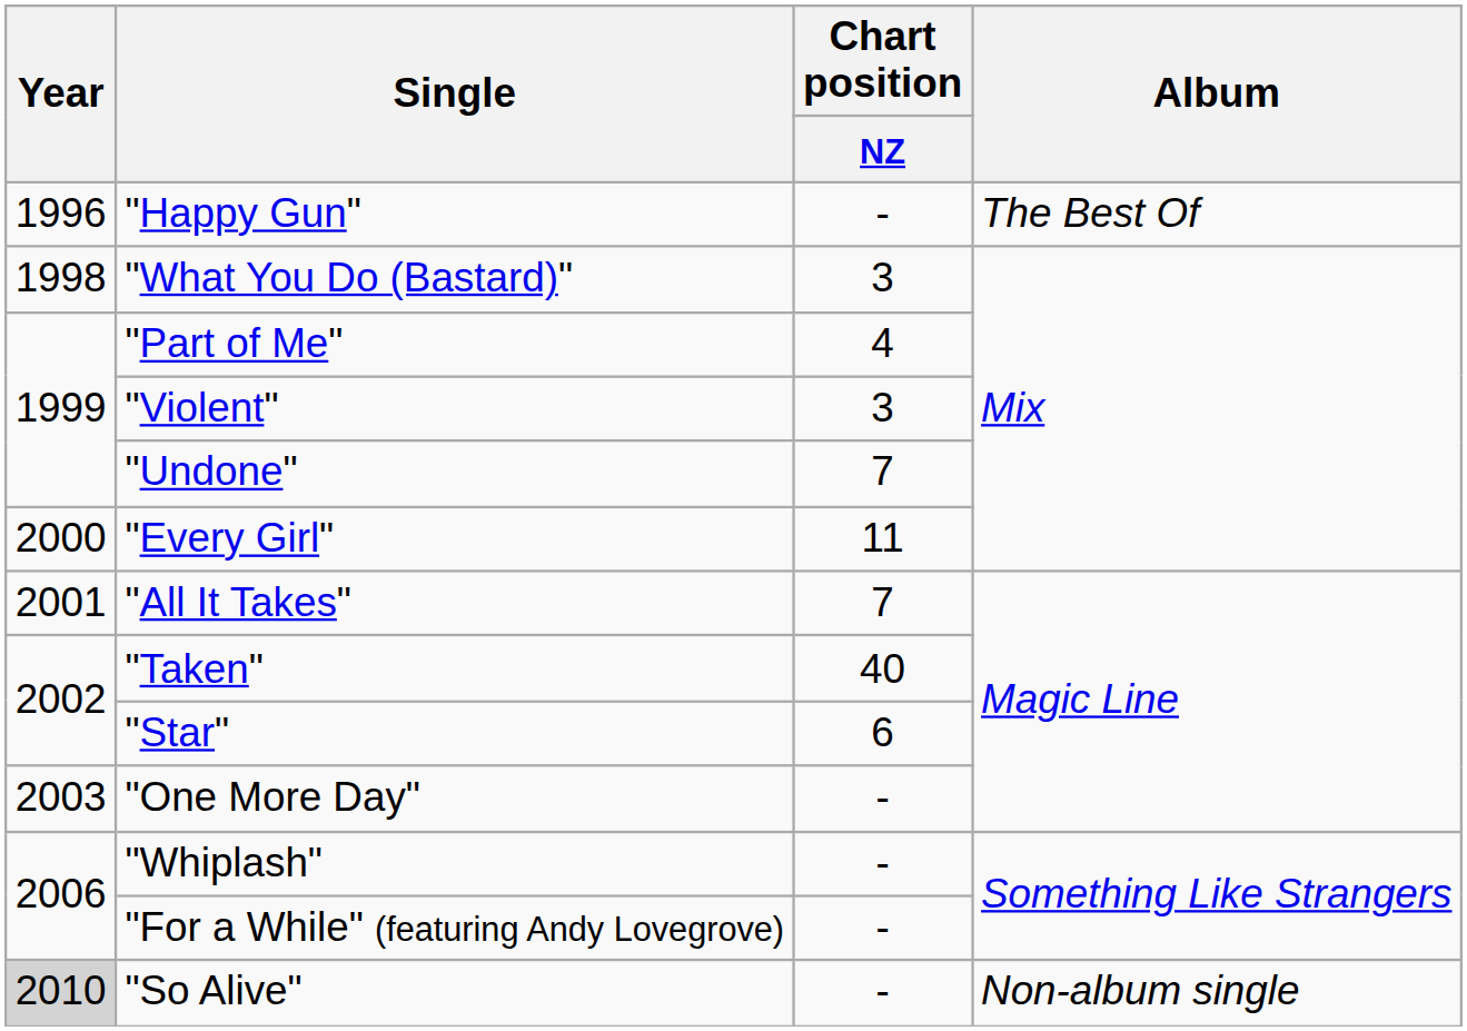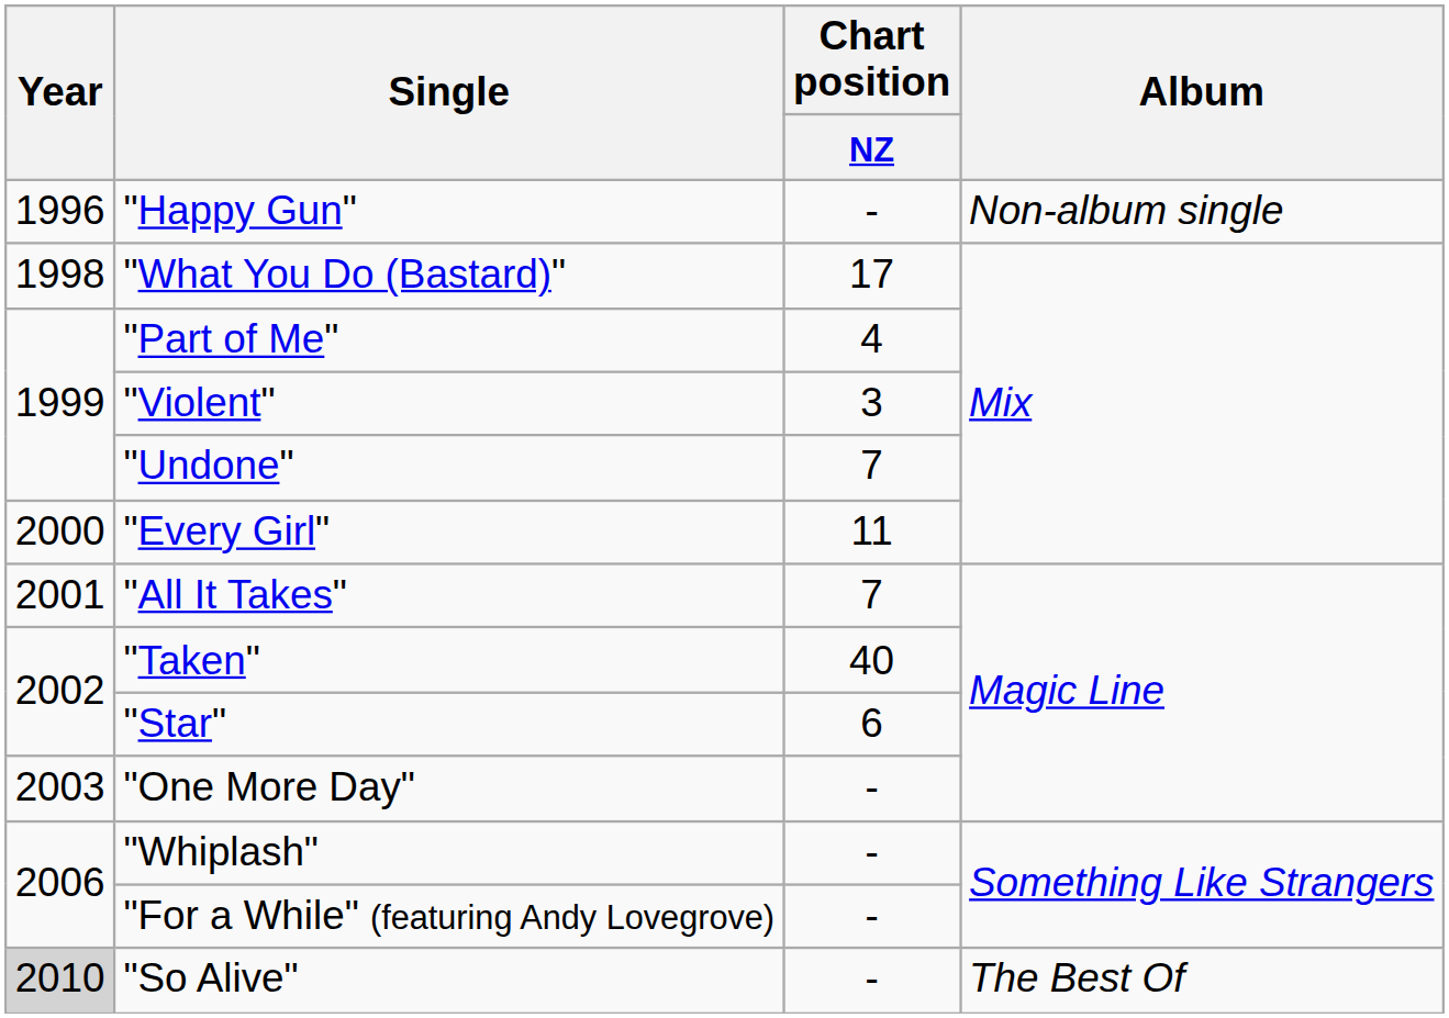 <table class="wikitable">
 <tr>
 <th align="center" rowspan="2">Year</th>
 <th align="center" rowspan="2">Single</th>
 <th align="center" colspan="1">Chart position</th>
 <th align="center" rowspan="2">Album</th>
 </tr>
 <tr>
 <th width="30"><small><a href='#'>NZ</a></small></th>
 </tr>
 <tr>
 <td align="center" rowspan="1">1996</td>
 <td>"<a href='#'>Happy Gun</a>"</td>
 <td align="center">-</td>
-<td align="left"><em>The Best Of</em></td>
+<td align="left"><em>Non-album single</em></td>
 </tr>
 <tr>
 <td align="center" rowspan="1">1998</td>
 <td>"<a href='#'>What You Do (Bastard)</a>"</td>
-<td align="center">3</td>
+<td align="center">17</td>
 <td align="left" rowspan="5"><em><a href='#'>Mix</a></em></td>
 </tr>
 <tr>
 <td align="center" rowspan="3">1999</td>
 <td>"<a href='#'>Part of Me</a>"</td>
 <td align="center">4</td>
 </tr>
 <tr>
 <td>"<a href='#'>Violent</a>"</td>
 <td align="center">3</td>
 </tr>
 <tr>
 <td>"<a href='#'>Undone</a>"</td>
 <td align="center">7</td>
 </tr>
 <tr>
 <td align="center" rowspan="1">2000</td>
 <td>"<a href='#'>Every Girl</a>"</td>
 <td align="center">11</td>
 </tr>
 <tr>
 <td align="center" rowspan="1">2001</td>
 <td>"<a href='#'>All It Takes</a>"</td>
 <td align="center">7</td>
 <td align="left" rowspan="4"><em><a href='#'>Magic Line</a></em></td>
 </tr>
 <tr>
 <td align="center" rowspan="2">2002</td>
 <td>"<a href='#'>Taken</a>"</td>
 <td align="center">40</td>
 </tr>
 <tr>
 <td>"<a href='#'>Star</a>"</td>
 <td align="center">6</td>
 </tr>
 <tr>
 <td align="center" rowspan="1">2003</td>
 <td>"One More Day"</td>
 <td align="center">-</td>
 </tr>
 <tr>
 <td align="center" rowspan="2">2006</td>
 <td>"Whiplash"</td>
 <td align="center">-</td>
 <td align="left" rowspan="2"><em><a href='#'>Something Like Strangers</a></em></td>
 </tr>
 <tr>
 <td>"For a While" <small>(featuring Andy Lovegrove)</small></td>
 <td align="center">-</td>
 </tr>
 <tr>
 <td align="center" rowspan="1" style="background: lightgrey;">2010</td>
 <td>"So Alive"</td>
 <td align="center">-</td>
-<td align="left"><em>Non-album single</em></td>
+<td align="left"><em>The Best Of</em></td>
 </tr>
 </table>
